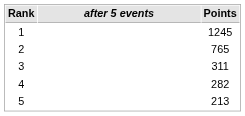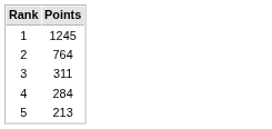 <table cellspacing="1" cellpadding="3" style="border:1px solid #aaa; font-size:86%;">
 <tr style="background:#e4e4e4;">
 <th style="border-bottom:1px solid #aaa; width:10px;">Rank</th>
-<th style="border-bottom:1px solid #aaa; width:200px;"><em>after 5 events</em></th>
 <th style="border-bottom:1px solid #aaa; width:20px;">Points</th>
 </tr>
 <tr>
 <td align=center>1</td>
-<td></td>
 <td align=center>1245</td>
 </tr>
 <tr>
 <td align=center>2</td>
-<td></td>
-<td align=center>765</td>
+<td align=center>764</td>
 </tr>
 <tr>
 <td align=center>3</td>
-<td></td>
 <td align=center>311</td>
 </tr>
 <tr>
 <td align=center>4</td>
-<td></td>
-<td align=center>282</td>
+<td align=center>284</td>
 </tr>
 <tr>
 <td align=center>5</td>
-<td></td>
 <td align=center>213</td>
 </tr>
 </table>
